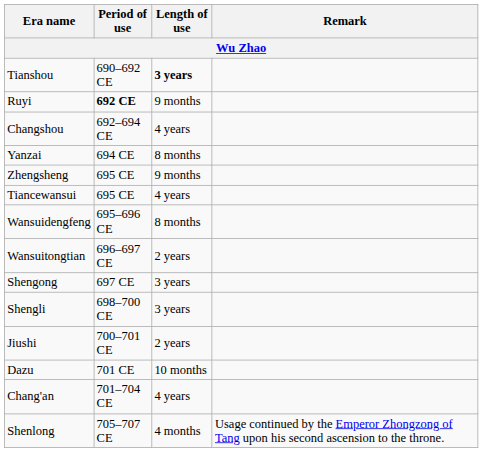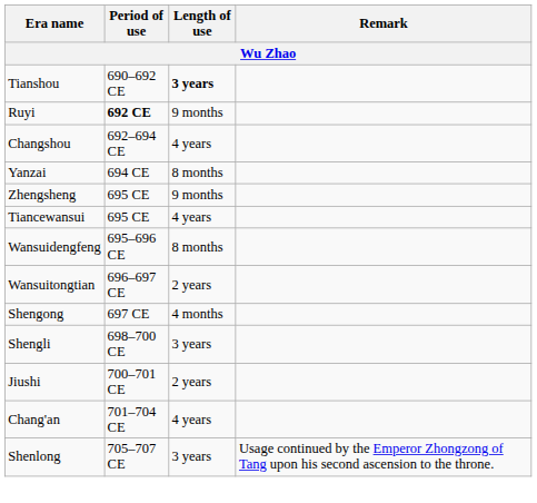 <table class="wikitable">
 <tr>
 <th>Era name</th>
 <th>Period of use</th>
 <th>Length of use</th>
 <th>Remark</th>
 </tr>
 <tr>
 <th colspan="4"><a href='#'>Wu Zhao</a><br></th>
 </tr>
 <tr>
 <td>Tianshou<br></td>
 <td>690–692 CE</td>
 <td><strong>3 years</strong></td>
 <td></td>
 </tr>
 <tr>
 <td>Ruyi<br></td>
 <td><strong>692 CE</strong></td>
 <td>9 months</td>
 <td></td>
 </tr>
 <tr>
 <td>Changshou<br></td>
 <td>692–694 CE</td>
 <td>4 years</td>
 <td></td>
 </tr>
 <tr>
 <td>Yanzai<br></td>
 <td>694 CE</td>
 <td>8 months</td>
 <td></td>
 </tr>
 <tr>
 <td>Zhengsheng<br></td>
 <td>695 CE</td>
 <td>9 months</td>
 <td></td>
 </tr>
 <tr>
 <td>Tiancewansui<br></td>
 <td>695 CE</td>
 <td>4 years</td>
 <td></td>
 </tr>
 <tr>
 <td>Wansuidengfeng<br></td>
 <td>695–696 CE</td>
 <td>8 months</td>
 <td></td>
 </tr>
 <tr>
 <td>Wansuitongtian<br></td>
 <td>696–697 CE</td>
 <td>2 years</td>
 <td></td>
 </tr>
 <tr>
 <td>Shengong<br></td>
 <td>697 CE</td>
-<td>3 years</td>
+<td>4 months</td>
 <td></td>
 </tr>
 <tr>
 <td>Shengli<br></td>
 <td>698–700 CE</td>
 <td>3 years</td>
 <td></td>
 </tr>
 <tr>
 <td>Jiushi<br></td>
 <td>700–701 CE</td>
 <td>2 years</td>
 <td></td>
 </tr>
 <tr>
-<td>Dazu<br></td>
-<td>701 CE</td>
-<td>10 months</td>
-<td></td>
-</tr>
-<tr>
 <td>Chang'an<br></td>
 <td>701–704 CE</td>
 <td>4 years</td>
 <td></td>
 </tr>
 <tr>
 <td>Shenlong<br></td>
 <td>705–707 CE</td>
-<td>4 months</td>
+<td>3 years</td>
 <td>Usage continued by the <a href='#'>Emperor Zhongzong of Tang</a> upon his second ascension to the throne. </td>
 </tr>
 </table>
